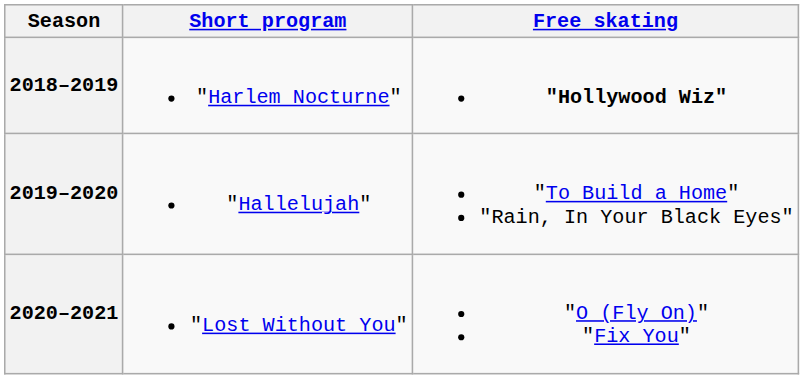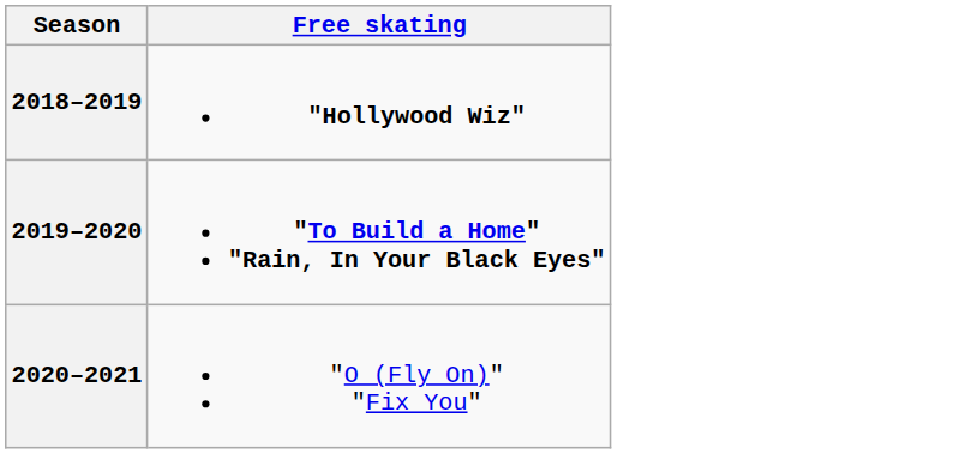 <table class=wikitable style=text-align:center>
 <tr>
 <th>Season</th>
-<th><a href='#'>Short program</a></th>
 <th><a href='#'>Free skating</a></th>
 </tr>
 <tr>
 <th>2018–2019<br></th>
-<td><br><ul><li>"<a href='#'>Harlem Nocturne</a>"<br></li></ul></td>
 <td><strong><br><ul><li>"Hollywood Wiz"<br></li></ul></strong></td>
 </tr>
 <tr>
 <th>2019–2020<br></th>
-<td><br><ul><li>"<a href='#'>Hallelujah</a>"<br></li></ul></td>
-<td><br><ul><li>"<a href='#'>To Build a Home</a>"<br></li><li>"Rain, In Your Black Eyes"<br></li></ul></td>
+<td><strong><br><ul><li>"<a href='#'>To Build a Home</a>"<br></li><li>"Rain, In Your Black Eyes"<br></li></ul></strong></td>
 </tr>
 <tr>
 <th>2020–2021<br></th>
-<td><br><ul><li>"<a href='#'>Lost Without You</a>"<br></li></ul></td>
 <td><br><ul><li>"<a href='#'>O (Fly On)</a>"</li><li>"<a href='#'>Fix You</a>"<br></li></ul></td>
 </tr>
 </table>
